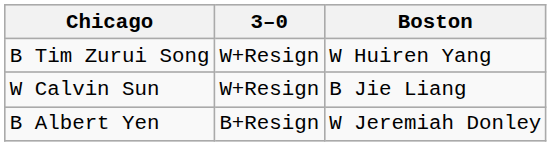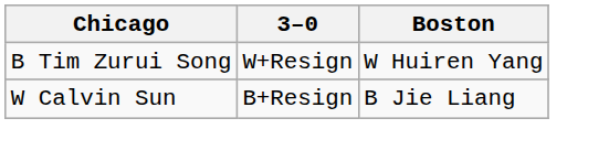 <table class="wikitable">
 <tr>
 <th>Chicago</th>
 <th>3–0</th>
 <th>Boston</th>
 </tr>
 <tr>
 <td>B Tim Zurui Song</td>
 <td>W+Resign</td>
 <td>W Huiren Yang</td>
 </tr>
 <tr>
 <td>W Calvin Sun</td>
-<td>W+Resign</td>
+<td>B+Resign</td>
 <td>B Jie Liang</td>
 </tr>
-<tr>
-<td>B Albert Yen</td>
-<td>B+Resign</td>
-<td>W Jeremiah Donley</td>
-</tr>
 </table>
